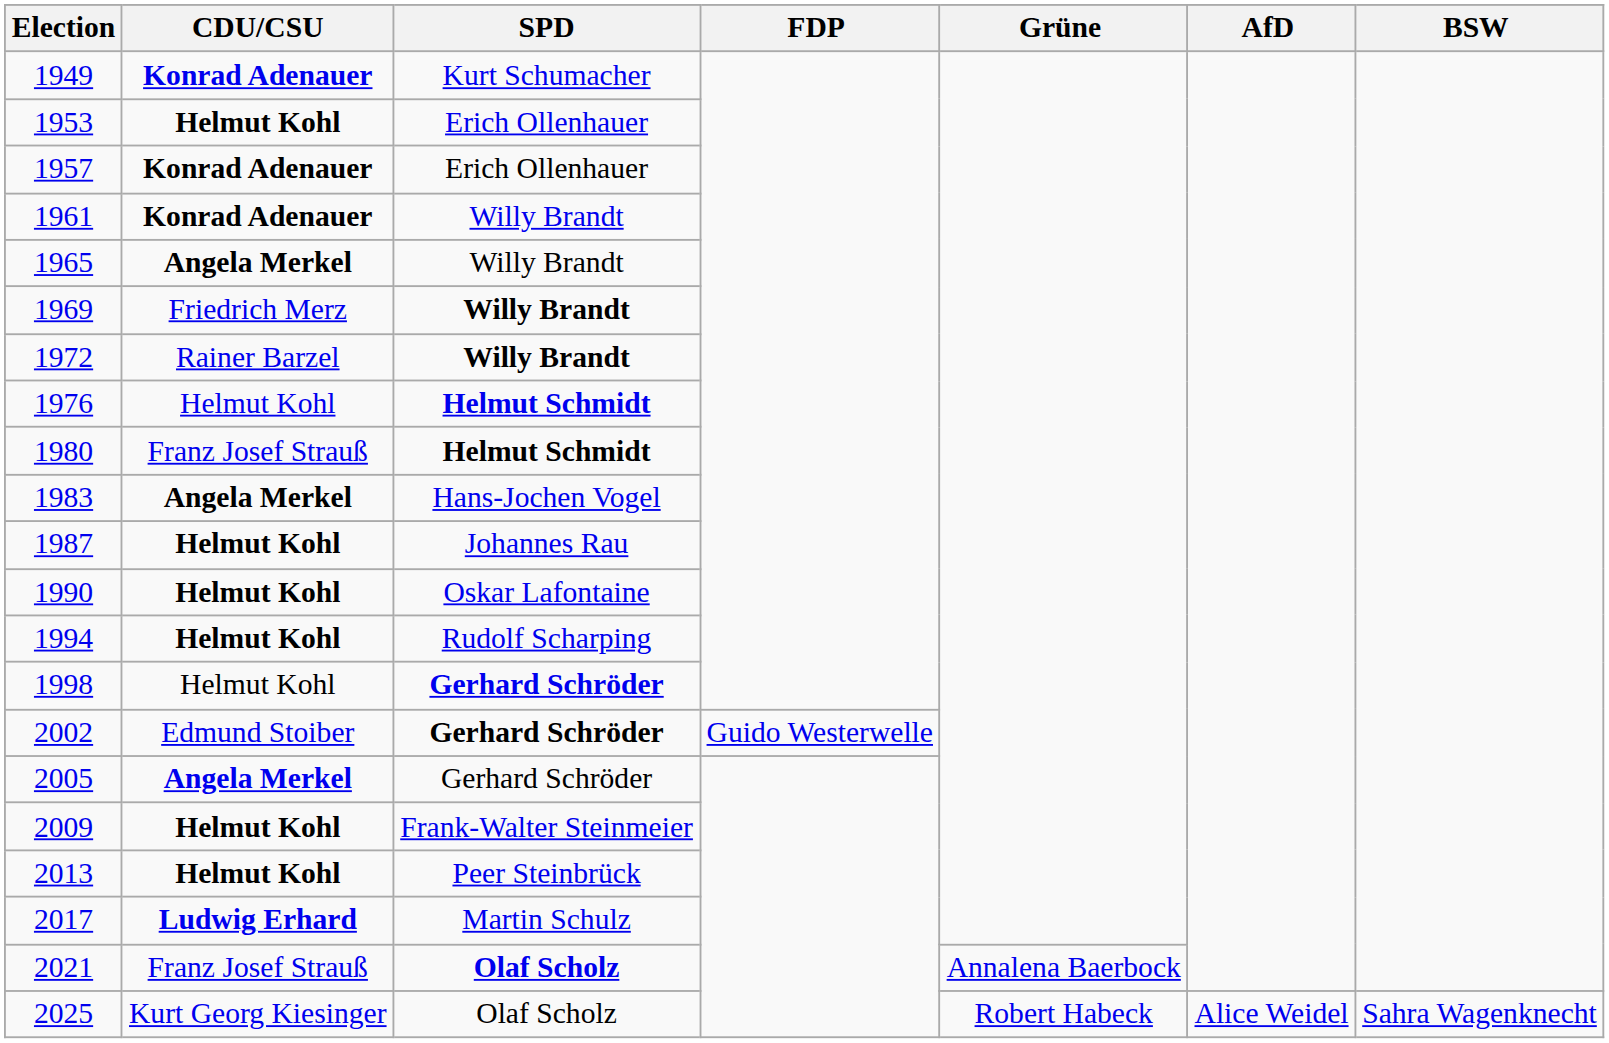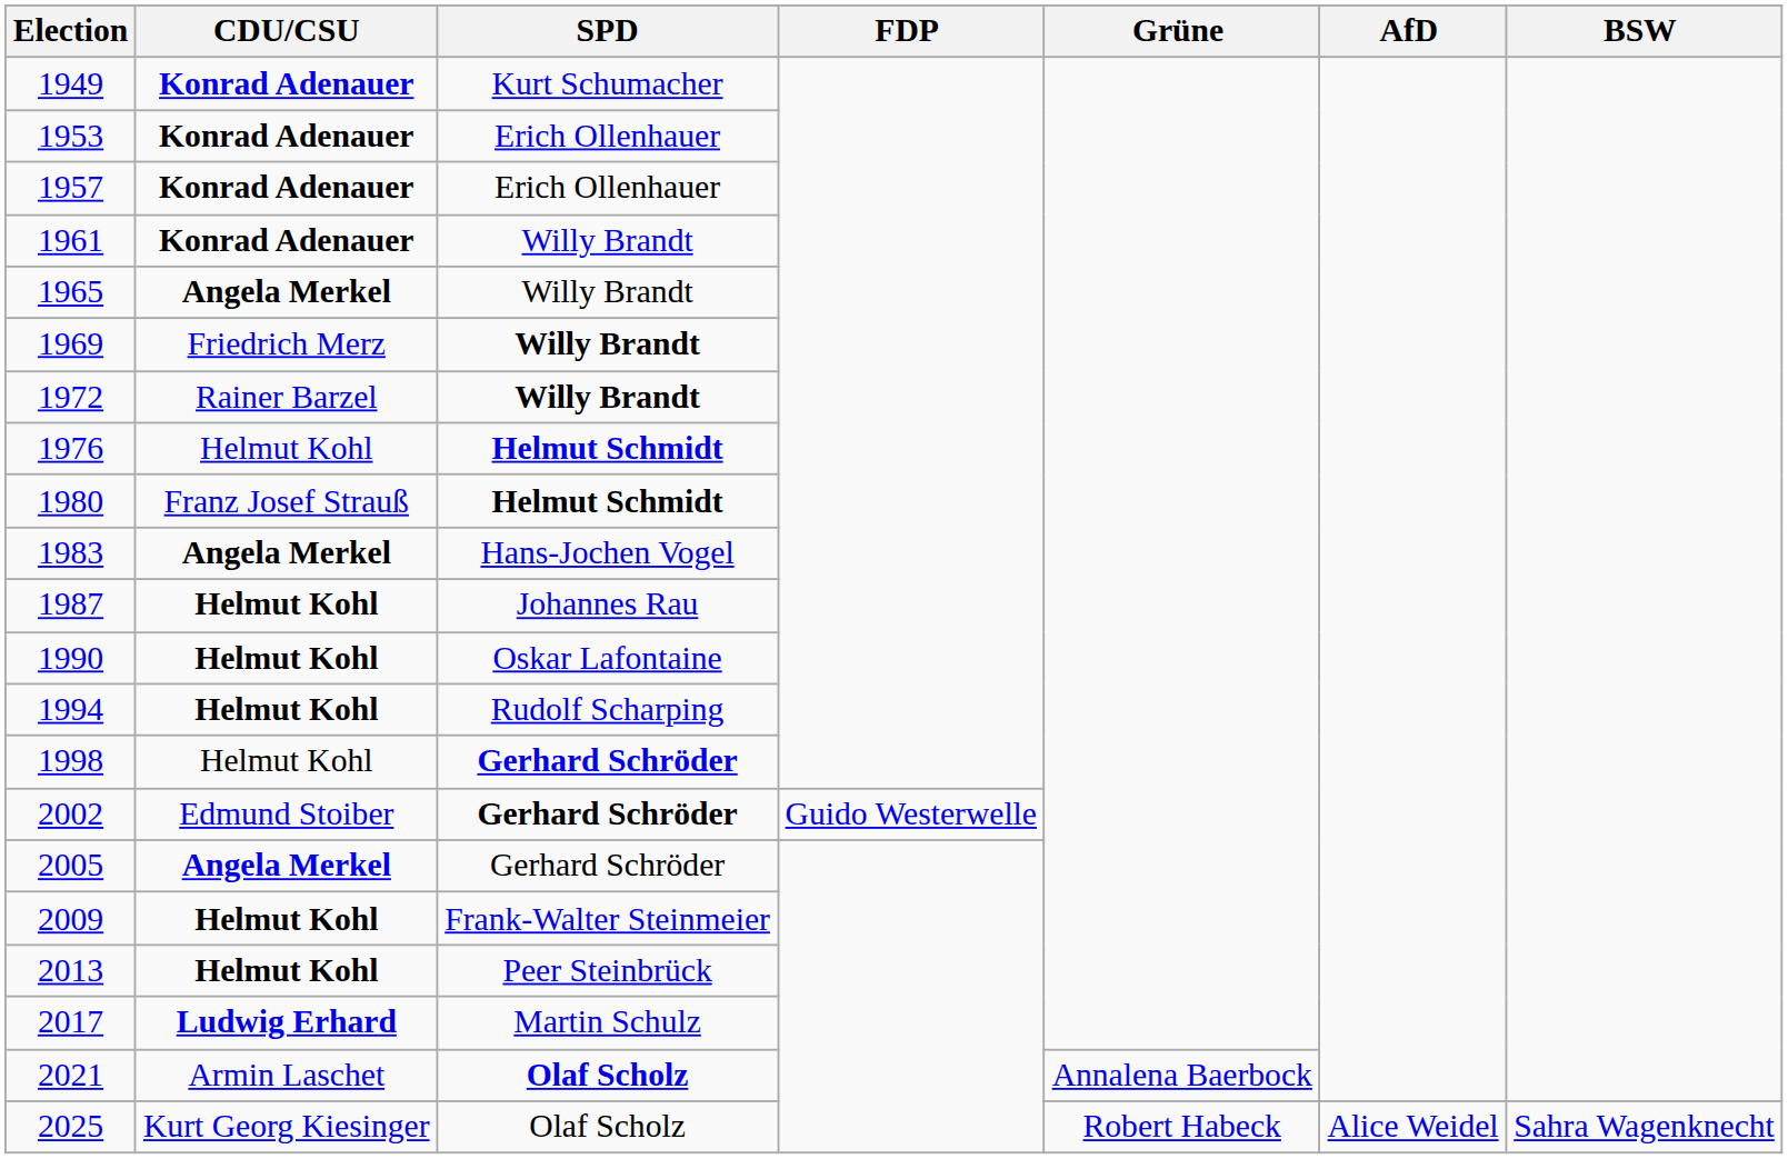 <table class="wikitable" style="text-align:center;">
 <tr>
 <th><strong>Election</strong></th>
 <th>CDU/CSU</th>
 <th>SPD</th>
 <th>FDP </th>
 <th>Grüne </th>
 <th>AfD </th>
 <th>BSW </th>
 </tr>
 <tr>
 <td><a href='#'>1949</a></td>
 <td><strong><a href='#'>Konrad Adenauer</a></strong></td>
 <td><a href='#'>Kurt Schumacher</a></td>
 <td rowspan="14"></td>
 <td rowspan="19"></td>
 <td rowspan="20"></td>
 <td rowspan="20"></td>
 </tr>
 <tr>
 <td><a href='#'>1953</a></td>
-<td><strong>Helmut Kohl</strong></td>
+<td><strong>Konrad Adenauer</strong></td>
 <td><a href='#'>Erich Ollenhauer</a></td>
 </tr>
 <tr>
 <td><a href='#'>1957</a></td>
 <td><strong>Konrad Adenauer</strong></td>
 <td>Erich Ollenhauer</td>
 </tr>
 <tr>
 <td><a href='#'>1961</a></td>
 <td><strong>Konrad Adenauer</strong></td>
 <td><a href='#'>Willy Brandt</a></td>
 </tr>
 <tr>
 <td><a href='#'>1965</a></td>
 <td><strong>Angela Merkel</strong></td>
 <td>Willy Brandt</td>
 </tr>
 <tr>
 <td><a href='#'>1969</a></td>
 <td><a href='#'>Friedrich Merz</a></td>
 <td><strong>Willy Brandt</strong></td>
 </tr>
 <tr>
 <td><a href='#'>1972</a></td>
 <td><a href='#'>Rainer Barzel</a></td>
 <td><strong>Willy Brandt</strong></td>
 </tr>
 <tr>
 <td><a href='#'>1976</a></td>
 <td><a href='#'>Helmut Kohl</a></td>
 <td><strong><a href='#'>Helmut Schmidt</a></strong></td>
 </tr>
 <tr>
 <td><a href='#'>1980</a></td>
 <td><a href='#'>Franz Josef Strauß</a></td>
 <td><strong>Helmut Schmidt</strong></td>
 </tr>
 <tr>
 <td><a href='#'>1983</a></td>
 <td><strong>Angela Merkel</strong></td>
 <td><a href='#'>Hans-Jochen Vogel</a></td>
 </tr>
 <tr>
 <td><a href='#'>1987</a></td>
 <td><strong>Helmut Kohl</strong></td>
 <td><a href='#'>Johannes Rau</a></td>
 </tr>
 <tr>
 <td><a href='#'>1990</a></td>
 <td><strong>Helmut Kohl</strong></td>
 <td><a href='#'>Oskar Lafontaine</a></td>
 </tr>
 <tr>
 <td><a href='#'>1994</a></td>
 <td><strong>Helmut Kohl</strong></td>
 <td><a href='#'>Rudolf Scharping</a></td>
 </tr>
 <tr>
 <td><a href='#'>1998</a></td>
 <td>Helmut Kohl</td>
 <td><strong><a href='#'>Gerhard Schröder</a></strong></td>
 </tr>
 <tr>
 <td><a href='#'>2002</a></td>
 <td><a href='#'>Edmund Stoiber</a></td>
 <td><strong>Gerhard Schröder</strong></td>
 <td><a href='#'>Guido Westerwelle</a></td>
 </tr>
 <tr>
 <td><a href='#'>2005</a></td>
 <td><strong><a href='#'>Angela Merkel</a></strong></td>
 <td>Gerhard Schröder</td>
 <td rowspan="6"></td>
 </tr>
 <tr>
 <td><a href='#'>2009</a></td>
 <td><strong>Helmut Kohl</strong></td>
 <td><a href='#'>Frank-Walter Steinmeier</a></td>
 </tr>
 <tr>
 <td><a href='#'>2013</a></td>
 <td><strong>Helmut Kohl</strong></td>
 <td><a href='#'>Peer Steinbrück</a></td>
 </tr>
 <tr>
 <td><a href='#'>2017</a></td>
 <td><strong><a href='#'>Ludwig Erhard</a></strong></td>
 <td><a href='#'>Martin Schulz</a></td>
 </tr>
 <tr>
 <td><a href='#'>2021</a></td>
-<td><a href='#'>Franz Josef Strauß</a></td>
+<td><a href='#'>Armin Laschet</a></td>
 <td><strong><a href='#'>Olaf Scholz</a></strong></td>
 <td><a href='#'>Annalena Baerbock</a></td>
 </tr>
 <tr>
 <td><a href='#'>2025</a></td>
 <td><a href='#'>Kurt Georg Kiesinger</a></td>
 <td>Olaf Scholz</td>
 <td><a href='#'>Robert Habeck</a></td>
 <td><a href='#'>Alice Weidel</a></td>
 <td><a href='#'>Sahra Wagenknecht</a></td>
 </tr>
 </table>
